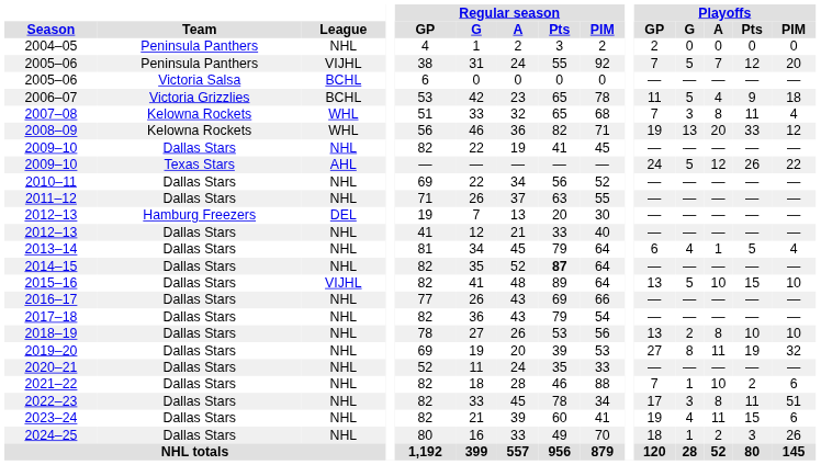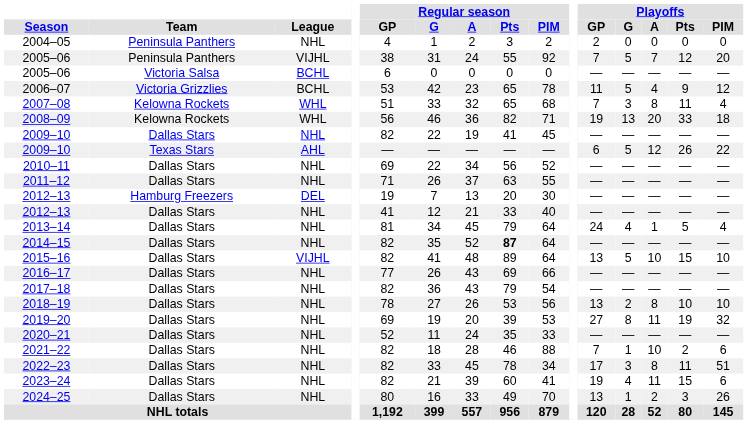 <table border="0" cellpadding="1" cellspacing="0" style="text-align:center; width:60em;">
 <tr style="background:#e0e0e0;">
 <th colspan="3" bgcolor="#ffffff"> </th>
 <th rowspan="99" bgcolor="#ffffff"> </th>
 <th colspan="5"><a href='#'>Regular season</a></th>
 <th rowspan="99" bgcolor="#ffffff"> </th>
 <th colspan="5"><a href='#'>Playoffs</a></th>
 </tr>
 <tr style="background:#e0e0e0;">
 <th><a href='#'>Season</a></th>
 <th>Team</th>
 <th>League</th>
 <th>GP</th>
 <th><a href='#'>G</a></th>
 <th><a href='#'>A</a></th>
 <th><a href='#'>Pts</a></th>
 <th><a href='#'>PIM</a></th>
 <th>GP</th>
 <th>G</th>
 <th>A</th>
 <th>Pts</th>
 <th>PIM</th>
 </tr>
 <tr>
 <td>2004–05</td>
 <td><a href='#'>Peninsula Panthers</a></td>
 <td>NHL</td>
 <td>4</td>
 <td>1</td>
 <td>2</td>
 <td>3</td>
 <td>2</td>
 <td>2</td>
 <td>0</td>
 <td>0</td>
 <td>0</td>
 <td>0</td>
 </tr>
 <tr bgcolor="#f0f0f0">
 <td>2005–06</td>
 <td>Peninsula Panthers</td>
 <td>VIJHL</td>
 <td>38</td>
 <td>31</td>
 <td>24</td>
 <td>55</td>
 <td>92</td>
 <td>7</td>
 <td>5</td>
 <td>7</td>
 <td>12</td>
 <td>20</td>
 </tr>
 <tr>
 <td>2005–06</td>
 <td><a href='#'>Victoria Salsa</a></td>
 <td><a href='#'>BCHL</a></td>
 <td>6</td>
 <td>0</td>
 <td>0</td>
 <td>0</td>
 <td>0</td>
 <td>—</td>
 <td>—</td>
 <td>—</td>
 <td>—</td>
 <td>—</td>
 </tr>
 <tr bgcolor="#f0f0f0">
 <td>2006–07</td>
 <td><a href='#'>Victoria Grizzlies</a></td>
 <td>BCHL</td>
 <td>53</td>
 <td>42</td>
 <td>23</td>
 <td>65</td>
 <td>78</td>
 <td>11</td>
 <td>5</td>
 <td>4</td>
 <td>9</td>
-<td>18</td>
+<td>12</td>
 </tr>
 <tr>
 <td><a href='#'>2007–08</a></td>
 <td><a href='#'>Kelowna Rockets</a></td>
 <td><a href='#'>WHL</a></td>
 <td>51</td>
 <td>33</td>
 <td>32</td>
 <td>65</td>
 <td>68</td>
 <td>7</td>
 <td>3</td>
 <td>8</td>
 <td>11</td>
 <td>4</td>
 </tr>
 <tr bgcolor="#f0f0f0">
 <td><a href='#'>2008–09</a></td>
 <td>Kelowna Rockets</td>
 <td>WHL</td>
 <td>56</td>
 <td>46</td>
 <td>36</td>
 <td>82</td>
 <td>71</td>
 <td>19</td>
 <td>13</td>
 <td>20</td>
 <td>33</td>
-<td>12</td>
+<td>18</td>
 </tr>
 <tr>
 <td><a href='#'>2009–10</a></td>
 <td><a href='#'>Dallas Stars</a></td>
 <td><a href='#'>NHL</a></td>
 <td>82</td>
 <td>22</td>
 <td>19</td>
 <td>41</td>
 <td>45</td>
 <td>—</td>
 <td>—</td>
 <td>—</td>
 <td>—</td>
 <td>—</td>
 </tr>
 <tr bgcolor="#f0f0f0">
 <td><a href='#'>2009–10</a></td>
 <td><a href='#'>Texas Stars</a></td>
 <td><a href='#'>AHL</a></td>
 <td>—</td>
 <td>—</td>
 <td>—</td>
 <td>—</td>
 <td>—</td>
-<td>24</td>
+<td>6</td>
 <td>5</td>
 <td>12</td>
 <td>26</td>
 <td>22</td>
 </tr>
 <tr>
 <td><a href='#'>2010–11</a></td>
 <td>Dallas Stars</td>
 <td>NHL</td>
 <td>69</td>
 <td>22</td>
 <td>34</td>
 <td>56</td>
 <td>52</td>
 <td>—</td>
 <td>—</td>
 <td>—</td>
 <td>—</td>
 <td>—</td>
 </tr>
 <tr bgcolor="#f0f0f0">
 <td><a href='#'>2011–12</a></td>
 <td>Dallas Stars</td>
 <td>NHL</td>
 <td>71</td>
 <td>26</td>
 <td>37</td>
 <td>63</td>
 <td>55</td>
 <td>—</td>
 <td>—</td>
 <td>—</td>
 <td>—</td>
 <td>—</td>
 </tr>
 <tr>
 <td><a href='#'>2012–13</a></td>
 <td><a href='#'>Hamburg Freezers</a></td>
 <td><a href='#'>DEL</a></td>
 <td>19</td>
 <td>7</td>
 <td>13</td>
 <td>20</td>
 <td>30</td>
 <td>—</td>
 <td>—</td>
 <td>—</td>
 <td>—</td>
 <td>—</td>
 </tr>
 <tr bgcolor="#f0f0f0">
 <td><a href='#'>2012–13</a></td>
 <td>Dallas Stars</td>
 <td>NHL</td>
 <td>41</td>
 <td>12</td>
 <td>21</td>
 <td>33</td>
 <td>40</td>
 <td>—</td>
 <td>—</td>
 <td>—</td>
 <td>—</td>
 <td>—</td>
 </tr>
 <tr>
 <td><a href='#'>2013–14</a></td>
 <td>Dallas Stars</td>
 <td>NHL</td>
 <td>81</td>
 <td>34</td>
 <td>45</td>
 <td>79</td>
 <td>64</td>
-<td>6</td>
+<td>24</td>
 <td>4</td>
 <td>1</td>
 <td>5</td>
 <td>4</td>
 </tr>
 <tr bgcolor="#f0f0f0">
 <td><a href='#'>2014–15</a></td>
 <td>Dallas Stars</td>
 <td>NHL</td>
 <td>82</td>
 <td>35</td>
 <td>52</td>
 <td><strong>87</strong></td>
 <td>64</td>
 <td>—</td>
 <td>—</td>
 <td>—</td>
 <td>—</td>
 <td>—</td>
 </tr>
 <tr>
 <td><a href='#'>2015–16</a></td>
 <td>Dallas Stars</td>
 <td><a href='#'>VIJHL</a></td>
 <td>82</td>
 <td>41</td>
 <td>48</td>
 <td>89</td>
 <td>64</td>
 <td>13</td>
 <td>5</td>
 <td>10</td>
 <td>15</td>
 <td>10</td>
 </tr>
 <tr bgcolor="#f0f0f0">
 <td><a href='#'>2016–17</a></td>
 <td>Dallas Stars</td>
 <td>NHL</td>
 <td>77</td>
 <td>26</td>
 <td>43</td>
 <td>69</td>
 <td>66</td>
 <td>—</td>
 <td>—</td>
 <td>—</td>
 <td>—</td>
 <td>—</td>
 </tr>
 <tr>
 <td><a href='#'>2017–18</a></td>
 <td>Dallas Stars</td>
 <td>NHL</td>
 <td>82</td>
 <td>36</td>
 <td>43</td>
 <td>79</td>
 <td>54</td>
 <td>—</td>
 <td>—</td>
 <td>—</td>
 <td>—</td>
 <td>—</td>
 </tr>
 <tr bgcolor="#f0f0f0">
 <td><a href='#'>2018–19</a></td>
 <td>Dallas Stars</td>
 <td>NHL</td>
 <td>78</td>
 <td>27</td>
 <td>26</td>
 <td>53</td>
 <td>56</td>
 <td>13</td>
 <td>2</td>
 <td>8</td>
 <td>10</td>
 <td>10</td>
 </tr>
 <tr>
 <td><a href='#'>2019–20</a></td>
 <td>Dallas Stars</td>
 <td>NHL</td>
 <td>69</td>
 <td>19</td>
 <td>20</td>
 <td>39</td>
 <td>53</td>
 <td>27</td>
 <td>8</td>
 <td>11</td>
 <td>19</td>
 <td>32</td>
 </tr>
 <tr bgcolor="#f0f0f0">
 <td><a href='#'>2020–21</a></td>
 <td>Dallas Stars</td>
 <td>NHL</td>
 <td>52</td>
 <td>11</td>
 <td>24</td>
 <td>35</td>
 <td>33</td>
 <td>—</td>
 <td>—</td>
 <td>—</td>
 <td>—</td>
 <td>—</td>
 </tr>
 <tr>
 <td><a href='#'>2021–22</a></td>
 <td>Dallas Stars</td>
 <td>NHL</td>
 <td>82</td>
 <td>18</td>
 <td>28</td>
 <td>46</td>
 <td>88</td>
 <td>7</td>
 <td>1</td>
 <td>10</td>
 <td>2</td>
 <td>6</td>
 </tr>
 <tr bgcolor="#f0f0f0">
 <td><a href='#'>2022–23</a></td>
 <td>Dallas Stars</td>
 <td>NHL</td>
 <td>82</td>
 <td>33</td>
 <td>45</td>
 <td>78</td>
 <td>34</td>
 <td>17</td>
 <td>3</td>
 <td>8</td>
 <td>11</td>
 <td>51</td>
 </tr>
 <tr>
 <td><a href='#'>2023–24</a></td>
 <td>Dallas Stars</td>
 <td>NHL</td>
 <td>82</td>
 <td>21</td>
 <td>39</td>
 <td>60</td>
 <td>41</td>
 <td>19</td>
 <td>4</td>
 <td>11</td>
 <td>15</td>
 <td>6</td>
 </tr>
 <tr bgcolor="#f0f0f0">
 <td><a href='#'>2024–25</a></td>
 <td>Dallas Stars</td>
 <td>NHL</td>
 <td>80</td>
 <td>16</td>
 <td>33</td>
 <td>49</td>
 <td>70</td>
-<td>18</td>
+<td>13</td>
 <td>1</td>
 <td>2</td>
 <td>3</td>
 <td>26</td>
 </tr>
 <tr style="background:#e0e0e0;">
 <th colspan="3">NHL totals</th>
 <th>1,192</th>
 <th>399</th>
 <th>557</th>
 <th>956</th>
 <th>879</th>
 <th>120</th>
 <th>28</th>
 <th>52</th>
 <th>80</th>
 <th>145</th>
 </tr>
 </table>
